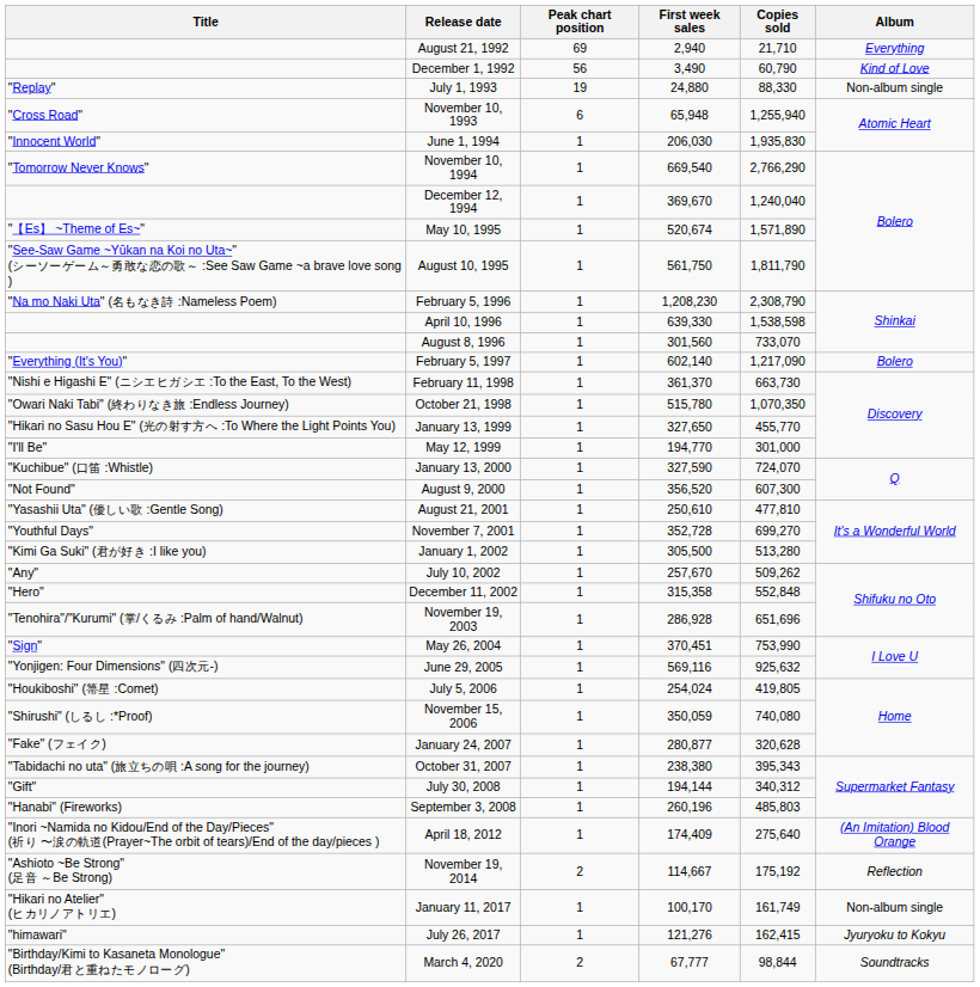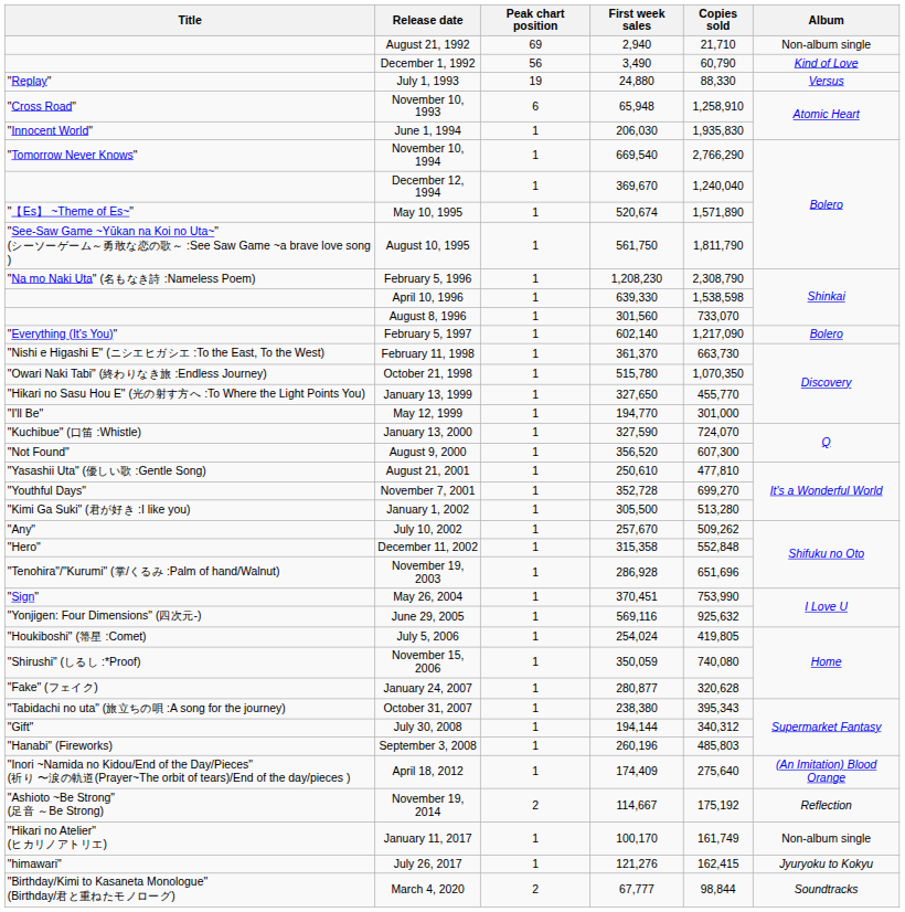 <table class="wikitable" style="text-align:center">
 <tr>
 <th>Title</th>
 <th>Release date</th>
 <th>Peak chart position</th>
 <th>First week sales</th>
 <th>Copies sold</th>
 <th>Album</th>
 </tr>
 <tr>
 <td align="left"></td>
 <td>August 21, 1992</td>
 <td>69</td>
 <td>2,940</td>
 <td>21,710</td>
-<td><em><a href='#'>Everything</a></em></td>
+<td>Non-album single</td>
 </tr>
 <tr>
 <td align="left"></td>
 <td>December 1, 1992</td>
 <td>56</td>
 <td>3,490</td>
 <td>60,790</td>
 <td><em><a href='#'>Kind of Love</a></em></td>
 </tr>
 <tr>
 <td align="left">"<a href='#'>Replay</a>"</td>
 <td>July 1, 1993</td>
 <td>19</td>
 <td>24,880</td>
 <td>88,330</td>
-<td>Non-album single</td>
+<td><em><a href='#'>Versus</a></em></td>
 </tr>
 <tr>
 <td align="left">"<a href='#'>Cross Road</a>"</td>
 <td>November 10, 1993</td>
 <td>6</td>
 <td>65,948</td>
-<td>1,255,940</td>
+<td>1,258,910</td>
 <td rowspan="2"><em><a href='#'>Atomic Heart</a></em></td>
 </tr>
 <tr>
 <td align="left">"<a href='#'>Innocent World</a>"</td>
 <td>June 1, 1994</td>
 <td>1</td>
 <td>206,030</td>
 <td>1,935,830</td>
 </tr>
 <tr>
 <td align="left">"<a href='#'>Tomorrow Never Knows</a>"</td>
 <td>November 10, 1994</td>
 <td>1</td>
 <td>669,540</td>
 <td>2,766,290</td>
 <td rowspan="4"><em><a href='#'>Bolero</a></em></td>
 </tr>
 <tr>
 <td align="left"></td>
 <td>December 12, 1994</td>
 <td>1</td>
 <td>369,670</td>
 <td>1,240,040</td>
 </tr>
 <tr>
 <td align="left">"<a href='#'>【Es】 ~Theme of Es~</a>"</td>
 <td>May 10, 1995</td>
 <td>1</td>
 <td>520,674</td>
 <td>1,571,890</td>
 </tr>
 <tr>
 <td align="left">"<a href='#'>See-Saw Game ~Yūkan na Koi no Uta~</a>"<br>(シーソーゲーム～勇敢な恋の歌～ :See Saw Game ~a brave love song )</td>
 <td>August 10, 1995</td>
 <td>1</td>
 <td>561,750</td>
 <td>1,811,790</td>
 </tr>
 <tr>
 <td align="left">"<a href='#'>Na mo Naki Uta</a>" (名もなき詩 :Nameless Poem)</td>
 <td>February 5, 1996</td>
 <td>1</td>
 <td>1,208,230</td>
 <td>2,308,790</td>
 <td rowspan="3"><em><a href='#'>Shinkai</a></em></td>
 </tr>
 <tr>
 <td align="left"></td>
 <td>April 10, 1996</td>
 <td>1</td>
 <td>639,330</td>
 <td>1,538,598</td>
 </tr>
 <tr>
 <td align="left"></td>
 <td>August 8, 1996</td>
 <td>1</td>
 <td>301,560</td>
 <td>733,070</td>
 </tr>
 <tr>
 <td align="left">"<a href='#'>Everything (It's You)</a>"</td>
 <td>February 5, 1997</td>
 <td>1</td>
 <td>602,140</td>
 <td>1,217,090</td>
 <td rowspan="1"><em><a href='#'>Bolero</a></em></td>
 </tr>
 <tr>
 <td align="left">"Nishi e Higashi E" (ニシエヒガシエ :To the East, To the West)</td>
 <td>February 11, 1998</td>
 <td>1</td>
 <td>361,370</td>
 <td>663,730</td>
 <td rowspan="4"><em><a href='#'>Discovery</a></em></td>
 </tr>
 <tr>
 <td align="left">"Owari Naki Tabi" (終わりなき旅 :Endless Journey)</td>
 <td>October 21, 1998</td>
 <td>1</td>
 <td>515,780</td>
 <td>1,070,350</td>
 </tr>
 <tr>
 <td align="left">"Hikari no Sasu Hou E" (光の射す方へ :To Where the Light Points You)</td>
 <td>January 13, 1999</td>
 <td>1</td>
 <td>327,650</td>
 <td>455,770</td>
 </tr>
 <tr>
 <td align="left">"I'll Be"</td>
 <td>May 12, 1999</td>
 <td>1</td>
 <td>194,770</td>
 <td>301,000</td>
 </tr>
 <tr>
 <td align="left">"Kuchibue" (口笛 :Whistle)</td>
 <td>January 13, 2000</td>
 <td>1</td>
 <td>327,590</td>
 <td>724,070</td>
 <td rowspan="2"><em><a href='#'>Q</a></em></td>
 </tr>
 <tr>
 <td align="left">"Not Found"</td>
 <td>August 9, 2000</td>
 <td>1</td>
 <td>356,520</td>
 <td>607,300</td>
 </tr>
 <tr>
 <td align="left">"Yasashii Uta" (優しい歌 :Gentle Song)</td>
 <td>August 21, 2001</td>
 <td>1</td>
 <td>250,610</td>
 <td>477,810</td>
 <td rowspan="3"><em><a href='#'>It's a Wonderful World</a></em></td>
 </tr>
 <tr>
 <td align="left">"Youthful Days"</td>
 <td>November 7, 2001</td>
 <td>1</td>
 <td>352,728</td>
 <td>699,270</td>
 </tr>
 <tr>
 <td align="left">"Kimi Ga Suki" (君が好き :I like you)</td>
 <td>January 1, 2002</td>
 <td>1</td>
 <td>305,500</td>
 <td>513,280</td>
 </tr>
 <tr>
 <td align="left">"Any"</td>
 <td>July 10, 2002</td>
 <td>1</td>
 <td>257,670</td>
 <td>509,262</td>
 <td rowspan="3"><em><a href='#'>Shifuku no Oto</a></em></td>
 </tr>
 <tr>
 <td align="left">"Hero"</td>
 <td>December 11, 2002</td>
 <td>1</td>
 <td>315,358</td>
 <td>552,848</td>
 </tr>
 <tr>
 <td align="left">"Tenohira"/"Kurumi" (掌/くるみ :Palm of hand/Walnut)</td>
 <td>November 19, 2003</td>
 <td>1</td>
 <td>286,928</td>
 <td>651,696</td>
 </tr>
 <tr>
 <td align="left">"<a href='#'>Sign</a>"</td>
 <td>May 26, 2004</td>
 <td>1</td>
 <td>370,451</td>
 <td>753,990</td>
 <td rowspan="2"><em><a href='#'>I Love U</a></em></td>
 </tr>
 <tr>
 <td align="left">"Yonjigen: Four Dimensions" (四次元-)</td>
 <td>June 29, 2005</td>
 <td>1</td>
 <td>569,116</td>
 <td>925,632</td>
 </tr>
 <tr>
 <td align="left">"Houkiboshi" (箒星 :Comet)</td>
 <td>July 5, 2006</td>
 <td>1</td>
 <td>254,024</td>
 <td>419,805</td>
 <td rowspan="3"><em><a href='#'>Home</a></em></td>
 </tr>
 <tr>
 <td align="left">"Shirushi" (しるし :*Proof)</td>
 <td>November 15, 2006</td>
 <td>1</td>
 <td>350,059</td>
 <td>740,080</td>
 </tr>
 <tr>
 <td align="left">"Fake" (フェイク)</td>
 <td>January 24, 2007</td>
 <td>1</td>
 <td>280,877</td>
 <td>320,628</td>
 </tr>
 <tr>
 <td align="left">"Tabidachi no uta" (旅立ちの唄 :A song for the journey)</td>
 <td>October 31, 2007</td>
 <td>1</td>
 <td>238,380</td>
 <td>395,343</td>
 <td rowspan="3"><em><a href='#'>Supermarket Fantasy</a></em></td>
 </tr>
 <tr>
 <td align="left">"Gift"</td>
 <td>July 30, 2008</td>
 <td>1</td>
 <td>194,144</td>
 <td>340,312</td>
 </tr>
 <tr>
 <td align="left">"Hanabi" (Fireworks)</td>
 <td>September 3, 2008</td>
 <td>1</td>
 <td>260,196</td>
 <td>485,803</td>
 </tr>
 <tr>
 <td align="left">"Inori ~Namida no Kidou/End of the Day/Pieces"<br>(祈り 〜涙の軌道(Prayer~The orbit of tears)/End of the day/pieces )</td>
 <td>April 18, 2012</td>
 <td>1</td>
 <td>174,409</td>
 <td>275,640</td>
 <td><em><a href='#'>(An Imitation) Blood Orange</a></em></td>
 </tr>
 <tr>
 <td align="left">"Ashioto ~Be Strong"<br>(足音 ～Be Strong)</td>
 <td>November 19, 2014</td>
 <td>2</td>
 <td>114,667</td>
 <td>175,192</td>
 <td><em>Reflection</em></td>
 </tr>
 <tr>
 <td align="left">"Hikari no Atelier"<br>(ヒカリノアトリエ)</td>
 <td>January 11, 2017</td>
 <td>1</td>
 <td>100,170</td>
 <td>161,749</td>
 <td>Non-album single</td>
 </tr>
 <tr>
 <td align="left">"himawari"</td>
 <td>July 26, 2017</td>
 <td>1</td>
 <td>121,276</td>
 <td>162,415</td>
 <td><em>Jyuryoku to Kokyu</em></td>
 </tr>
 <tr>
 <td align="left">"Birthday/Kimi to Kasaneta Monologue"<br>(Birthday/君と重ねたモノローグ)</td>
 <td>March 4, 2020</td>
 <td>2</td>
 <td>67,777</td>
 <td>98,844</td>
 <td><em>Soundtracks</em></td>
 </tr>
 </table>
